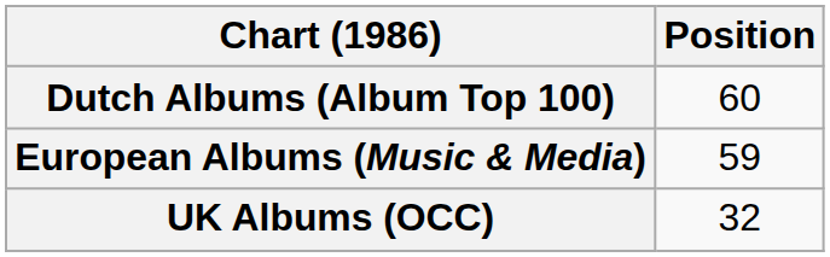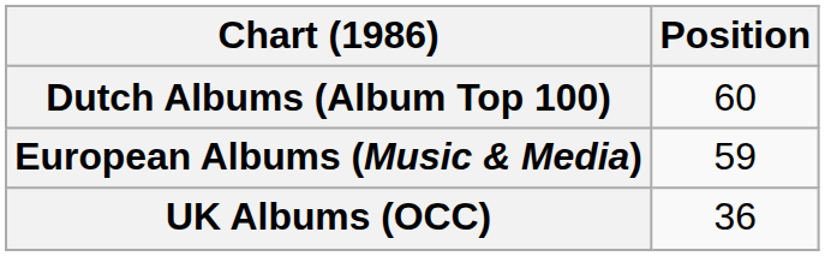 <table class="wikitable sortable plainrowheaders" style="text-align:center">
 <tr>
 <th scope="col">Chart (1986)</th>
 <th scope="col">Position</th>
 </tr>
 <tr>
 <th scope="row">Dutch Albums (Album Top 100)</th>
 <td>60</td>
 </tr>
 <tr>
 <th scope="row">European Albums (<em>Music & Media</em>)</th>
 <td>59</td>
 </tr>
 <tr>
 <th scope="row">UK Albums (OCC)</th>
-<td>32</td>
+<td>36</td>
 </tr>
 </table>
